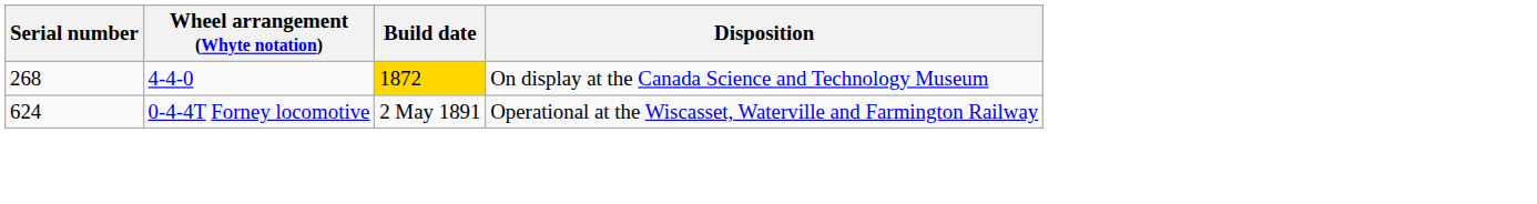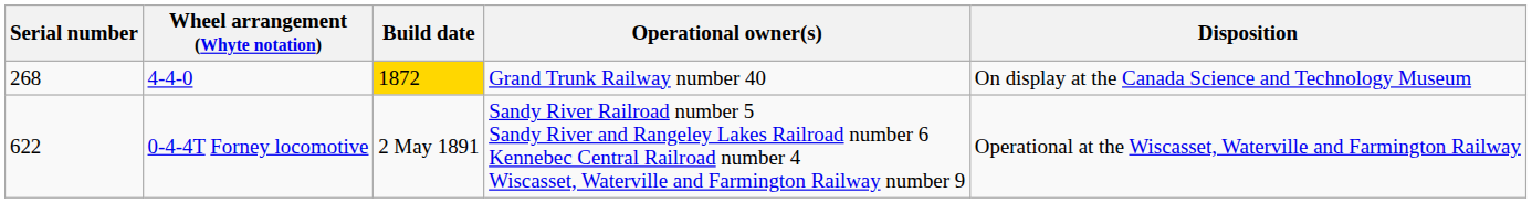 <table class="wikitable">
 <tr>
 <th>Serial number</th>
 <th>Wheel arrangement<br><small>(<a href='#'>Whyte notation</a>)</small></th>
 <th>Build date</th>
+<th>Operational owner(s)</th>
 <th>Disposition</th>
 </tr>
 <tr>
 <td>268</td>
 <td><a href='#'>4-4-0</a></td>
 <td style="background: gold;">1872</td>
+<td><a href='#'>Grand Trunk Railway</a> number 40</td>
 <td>On display at the <a href='#'>Canada Science and Technology Museum</a></td>
 </tr>
 <tr>
-<td>624</td>
+<td>622</td>
 <td><a href='#'>0-4-4T</a> <a href='#'>Forney locomotive</a></td>
 <td>2 May 1891</td>
+<td><a href='#'>Sandy River Railroad</a> number 5<br><a href='#'>Sandy River and Rangeley Lakes Railroad</a> number 6<br><a href='#'>Kennebec Central Railroad</a> number 4<br><a href='#'>Wiscasset, Waterville and Farmington Railway</a> number 9</td>
 <td>Operational at the <a href='#'>Wiscasset, Waterville and Farmington Railway</a></td>
 </tr>
 </table>
